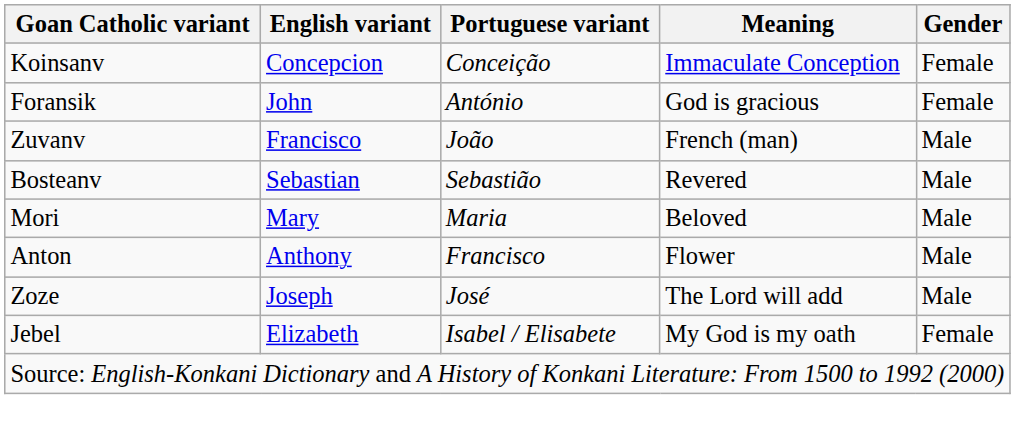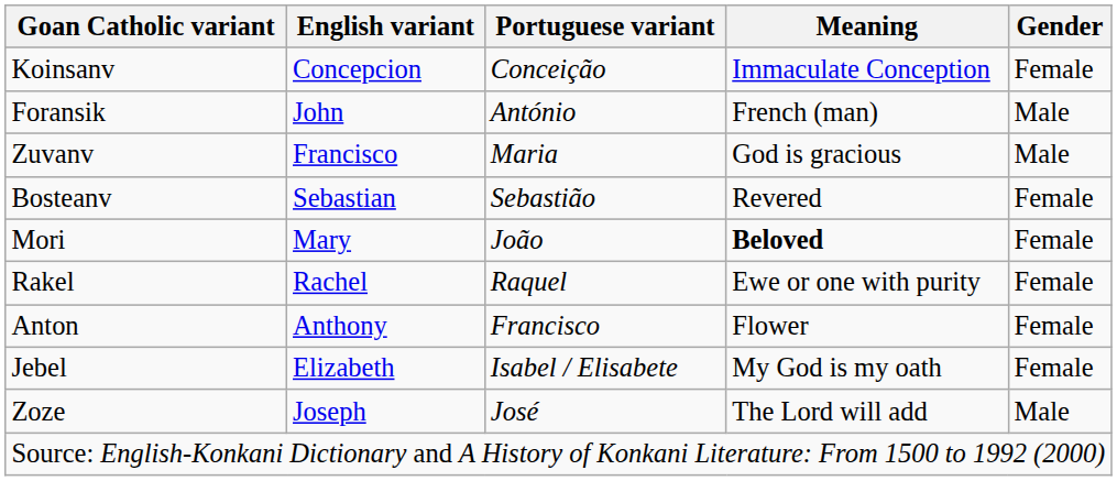 <table class="wikitable">
 <tr>
 <th>Goan Catholic variant</th>
 <th>English variant</th>
 <th>Portuguese variant</th>
 <th>Meaning</th>
 <th>Gender</th>
 </tr>
 <tr>
 <td>Koinsanv</td>
 <td><a href='#'>Concepcion</a></td>
 <td><em>Conceição</em></td>
 <td><a href='#'>Immaculate Conception</a></td>
 <td>Female</td>
 </tr>
 <tr>
 <td>Foransik</td>
 <td><a href='#'>John</a></td>
 <td><em>António</em></td>
-<td>God is gracious</td>
-<td>Female</td>
+<td>French (man)</td>
+<td>Male</td>
 </tr>
 <tr>
 <td>Zuvanv</td>
 <td><a href='#'>Francisco</a></td>
-<td><em>João</em></td>
-<td>French (man)</td>
+<td><em>Maria</em></td>
+<td>God is gracious</td>
 <td>Male</td>
 </tr>
 <tr>
 <td>Bosteanv</td>
 <td><a href='#'>Sebastian</a></td>
 <td><em>Sebastião</em></td>
 <td>Revered</td>
-<td>Male</td>
+<td>Female</td>
 </tr>
 <tr>
 <td>Mori</td>
 <td><a href='#'>Mary</a></td>
-<td><em>Maria</em></td>
-<td>Beloved</td>
-<td>Male</td>
+<td><em>João</em></td>
+<td><strong>Beloved</strong></td>
+<td>Female</td>
+</tr>
+<tr>
+<td>Rakel</td>
+<td><a href='#'>Rachel</a></td>
+<td><em>Raquel</em></td>
+<td>Ewe or one with purity</td>
+<td>Female</td>
 </tr>
 <tr>
 <td>Anton</td>
 <td><a href='#'>Anthony</a></td>
 <td><em>Francisco</em></td>
 <td>Flower</td>
-<td>Male</td>
+<td>Female</td>
+</tr>
+<tr>
+<td>Jebel</td>
+<td><a href='#'>Elizabeth</a></td>
+<td><em>Isabel / Elisabete</em></td>
+<td>My God is my oath</td>
+<td>Female</td>
 </tr>
 <tr>
 <td>Zoze</td>
 <td><a href='#'>Joseph</a></td>
 <td><em>José</em></td>
 <td>The Lord will add</td>
 <td>Male</td>
 </tr>
 <tr>
-<td>Jebel</td>
-<td><a href='#'>Elizabeth</a></td>
-<td><em>Isabel / Elisabete</em></td>
-<td>My God is my oath</td>
-<td>Female</td>
-</tr>
-<tr>
 <td colspan=5 align="center">Source: <em>English-Konkani Dictionary</em> and <em>A History of Konkani Literature: From 1500 to 1992 (2000)</em></td>
 </tr>
 </table>
